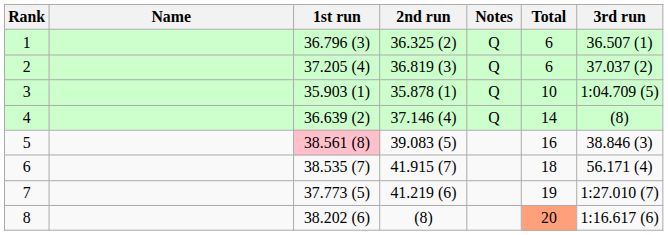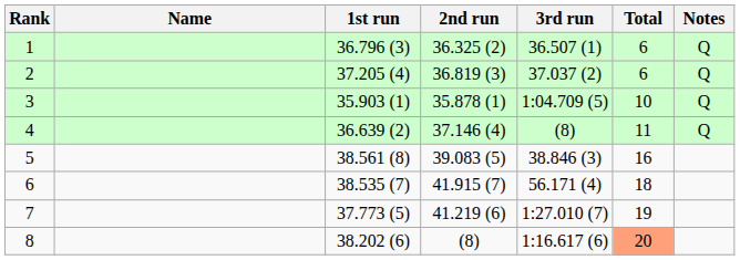 <table class="sortable wikitable" style="text-align:center;">
 <tr>
 <th>Rank</th>
 <th style="width:15em">Name</th>
 <th style="width:5em">1st run</th>
 <th style="width:5em">2nd run</th>
+<th style="width:5em">3rd run</th>
+<th style="width:3em">Total</th>
 <th style="width:3em">Notes</th>
-<th style="width:3em">Total</th>
-<th style="width:5em">3rd run</th>
 </tr>
 <tr bgcolor=ccffcc>
 <td>1</td>
 <td align=left></td>
 <td>36.796 (3)</td>
 <td>36.325 (2)</td>
+<td>36.507 (1)</td>
+<td>6</td>
 <td>Q</td>
-<td>6</td>
-<td>36.507 (1)</td>
 </tr>
 <tr bgcolor=ccffcc>
 <td>2</td>
 <td align=left></td>
 <td>37.205 (4)</td>
 <td>36.819 (3)</td>
+<td>37.037 (2)</td>
+<td>6</td>
 <td>Q</td>
-<td>6</td>
-<td>37.037 (2)</td>
 </tr>
 <tr bgcolor=ccffcc>
 <td>3</td>
 <td align=left></td>
 <td>35.903 (1)</td>
 <td>35.878 (1)</td>
+<td>1:04.709 (5)</td>
+<td>10</td>
 <td>Q</td>
-<td>10</td>
-<td>1:04.709 (5)</td>
 </tr>
 <tr bgcolor=ccffcc>
 <td>4</td>
 <td align=left></td>
 <td>36.639 (2)</td>
 <td>37.146 (4)</td>
+<td> (8)</td>
+<td>11</td>
 <td>Q</td>
-<td>14</td>
-<td> (8)</td>
 </tr>
 <tr>
 <td>5</td>
 <td align=left></td>
-<td style="background: pink;">38.561 (8)</td>
+<td>38.561 (8)</td>
 <td>39.083 (5)</td>
+<td>38.846 (3)</td>
+<td>16</td>
 <td></td>
-<td>16</td>
-<td>38.846 (3)</td>
 </tr>
 <tr>
 <td>6</td>
 <td align=left></td>
 <td>38.535 (7)</td>
 <td>41.915 (7)</td>
+<td>56.171 (4)</td>
+<td>18</td>
 <td></td>
-<td>18</td>
-<td>56.171 (4)</td>
 </tr>
 <tr>
 <td>7</td>
 <td align=left></td>
 <td>37.773 (5)</td>
 <td>41.219 (6)</td>
+<td>1:27.010 (7)</td>
+<td>19</td>
 <td></td>
-<td>19</td>
-<td>1:27.010 (7)</td>
 </tr>
 <tr>
 <td>8</td>
 <td align=left></td>
 <td>38.202 (6)</td>
 <td> (8)</td>
+<td>1:16.617 (6)</td>
+<td style="background: lightsalmon;">20</td>
 <td></td>
-<td style="background: lightsalmon;">20</td>
-<td>1:16.617 (6)</td>
 </tr>
 </table>
